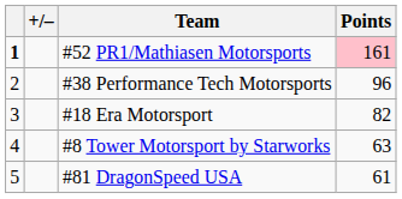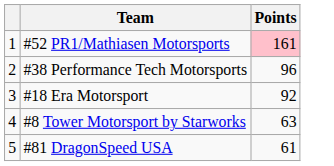 <table class="wikitable" style="font-size: 95%;">
 <tr>
 <th scope="col"></th>
-<th scope="col">+/–</th>
 <th scope="col">Team</th>
 <th scope="col">Points</th>
 </tr>
 <tr>
-<td align=center><strong>1</strong></td>
-<td align="left"></td>
+<td align=center>1</td>
 <td> #52 <a href='#'>PR1/Mathiasen Motorsports</a></td>
 <td align=right style="background: pink;">161</td>
 </tr>
 <tr>
 <td align=center>2</td>
-<td align="left"></td>
 <td> #38 Performance Tech Motorsports</td>
 <td align=right>96</td>
 </tr>
 <tr>
 <td align=center>3</td>
-<td align="left"></td>
 <td> #18 Era Motorsport</td>
-<td align=right>82</td>
+<td align=right>92</td>
 </tr>
 <tr>
 <td align=center>4</td>
-<td align="left"></td>
 <td> #8 <a href='#'>Tower Motorsport by Starworks</a></td>
 <td align=right>63</td>
 </tr>
 <tr>
 <td align=center>5</td>
-<td align="left"></td>
 <td> #81 <a href='#'>DragonSpeed USA</a></td>
 <td align=right>61</td>
 </tr>
 </table>
